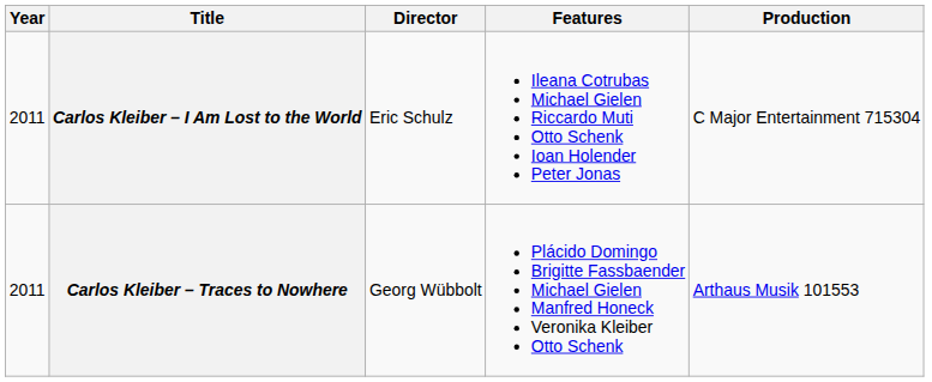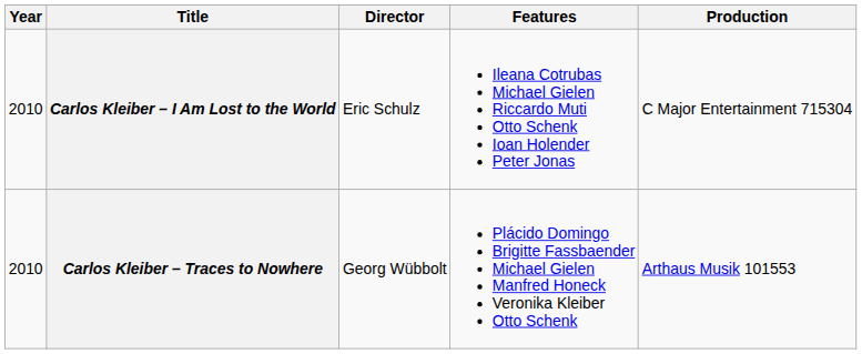 <table class = "wikitable sortable plainrowheaders">
 <tr>
 <th scope="col" class="unsortable">Year</th>
 <th scope="col" class="unsortable">Title</th>
 <th scope="col" class="unsortable">Director</th>
 <th scope="col" class="unsortable">Features</th>
 <th scope="col" class="unsortable">Production</th>
 </tr>
 <tr>
-<td>2011</td>
+<td>2010</td>
 <th scope="row"><em>Carlos Kleiber – I Am Lost to the World</em></th>
 <td>Eric Schulz</td>
 <td><br><ul><li><a href='#'>Ileana Cotrubas</a></li><li><a href='#'>Michael Gielen</a></li><li><a href='#'>Riccardo Muti</a></li><li><a href='#'>Otto Schenk</a></li><li><a href='#'>Ioan Holender</a></li><li><a href='#'>Peter Jonas</a></li></ul></td>
 <td>C Major Entertainment 715304</td>
 </tr>
 <tr>
-<td>2011</td>
+<td>2010</td>
 <th scope="row"><em>Carlos Kleiber – Traces to Nowhere</em></th>
 <td>Georg Wübbolt</td>
 <td><br><ul><li><a href='#'>Plácido Domingo</a></li><li><a href='#'>Brigitte Fassbaender</a></li><li><a href='#'>Michael Gielen</a></li><li><a href='#'>Manfred Honeck</a></li><li>Veronika Kleiber</li><li><a href='#'>Otto Schenk</a></li></ul></td>
 <td><a href='#'>Arthaus Musik</a> 101553</td>
 </tr>
 </table>
